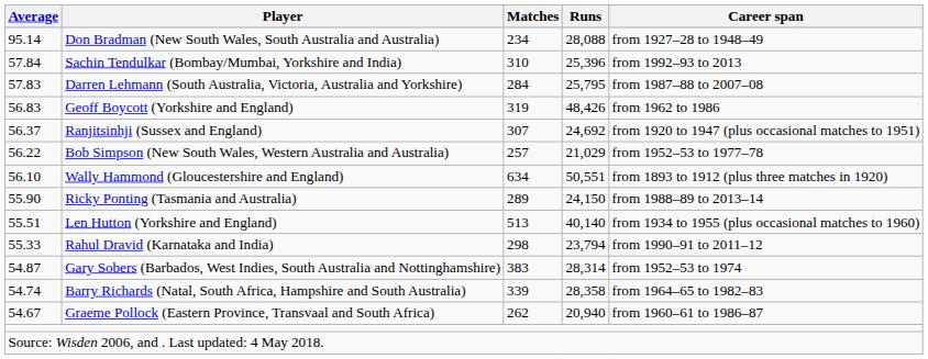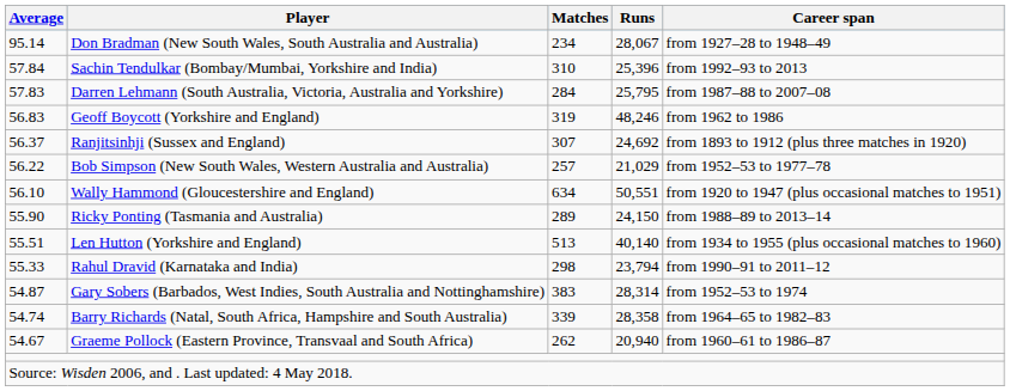 <table class="wikitable">
 <tr style="background:#87cefa;">
 <th><a href='#'>Average</a></th>
 <th>Player</th>
 <th>Matches</th>
 <th>Runs</th>
 <th>Career span</th>
 </tr>
 <tr>
 <td>95.14</td>
 <td><a href='#'>Don Bradman</a> (New South Wales, South Australia and Australia)</td>
 <td>234</td>
-<td>28,088</td>
+<td>28,067</td>
 <td>from 1927–28 to 1948–49</td>
 </tr>
 <tr>
 <td>57.84</td>
 <td><a href='#'>Sachin Tendulkar</a> (Bombay/Mumbai, Yorkshire and India)</td>
 <td>310</td>
 <td>25,396</td>
 <td>from 1992–93 to 2013</td>
 </tr>
 <tr>
 <td>57.83</td>
 <td><a href='#'>Darren Lehmann</a> (South Australia, Victoria, Australia and Yorkshire)</td>
 <td>284</td>
 <td>25,795</td>
 <td>from 1987–88 to 2007–08</td>
 </tr>
 <tr>
 <td>56.83</td>
 <td><a href='#'>Geoff Boycott</a> (Yorkshire and England)</td>
 <td>319</td>
-<td>48,426</td>
+<td>48,246</td>
 <td>from 1962 to 1986</td>
 </tr>
 <tr>
 <td>56.37</td>
 <td><a href='#'>Ranjitsinhji</a> (Sussex and England)</td>
 <td>307</td>
 <td>24,692</td>
-<td>from 1920 to 1947 (plus occasional matches to 1951)</td>
+<td>from 1893 to 1912 (plus three matches in 1920)</td>
 </tr>
 <tr>
 <td>56.22</td>
 <td><a href='#'>Bob Simpson</a> (New South Wales, Western Australia and Australia)</td>
 <td>257</td>
 <td>21,029</td>
 <td>from 1952–53 to 1977–78</td>
 </tr>
 <tr>
 <td>56.10</td>
 <td><a href='#'>Wally Hammond</a> (Gloucestershire and England)</td>
 <td>634</td>
 <td>50,551</td>
-<td>from 1893 to 1912 (plus three matches in 1920)</td>
+<td>from 1920 to 1947 (plus occasional matches to 1951)</td>
 </tr>
 <tr>
 <td>55.90</td>
 <td><a href='#'>Ricky Ponting</a> (Tasmania and Australia)</td>
 <td>289</td>
 <td>24,150</td>
 <td>from 1988–89 to 2013–14</td>
 </tr>
 <tr>
 <td>55.51</td>
 <td><a href='#'>Len Hutton</a> (Yorkshire and England)</td>
 <td>513</td>
 <td>40,140</td>
 <td>from 1934 to 1955 (plus occasional matches to 1960)</td>
 </tr>
 <tr>
 <td>55.33</td>
 <td><a href='#'>Rahul Dravid</a> (Karnataka and India)</td>
 <td>298</td>
 <td>23,794</td>
 <td>from 1990–91 to 2011–12</td>
 </tr>
 <tr>
 <td>54.87</td>
 <td><a href='#'>Gary Sobers</a> (Barbados, West Indies, South Australia and Nottinghamshire)</td>
 <td>383</td>
 <td>28,314</td>
 <td>from 1952–53 to 1974</td>
 </tr>
 <tr>
 <td>54.74</td>
 <td><a href='#'>Barry Richards</a> (Natal, South Africa, Hampshire and South Australia)</td>
 <td>339</td>
 <td>28,358</td>
 <td>from 1964–65 to 1982–83</td>
 </tr>
 <tr>
 <td>54.67</td>
 <td><a href='#'>Graeme Pollock</a> (Eastern Province, Transvaal and South Africa)</td>
 <td>262</td>
 <td>20,940</td>
 <td>from 1960–61 to 1986–87</td>
 </tr>
 <tr>
 <td colspan=5><small></small></td>
 </tr>
 <tr>
 <td colspan="5">Source: <em>Wisden</em> 2006,  and . Last updated: 4 May 2018.</td>
 </tr>
 </table>
